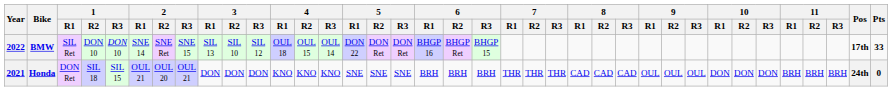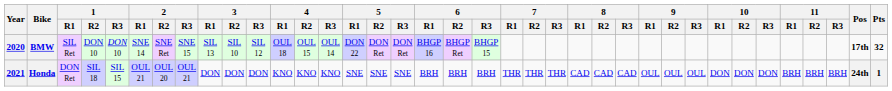 <table class="wikitable" style="text-align:center; font-size:85%">
 <tr>
 <th valign="middle" rowspan=2>Year</th>
 <th valign="middle" rowspan=2>Bike</th>
 <th colspan=3>1</th>
 <th colspan=3>2</th>
 <th colspan=3>3</th>
 <th colspan=3>4</th>
 <th colspan=3>5</th>
 <th colspan=3>6</th>
 <th colspan=3>7</th>
 <th colspan=3>8</th>
 <th colspan=3>9</th>
 <th colspan=3>10</th>
 <th colspan=3>11</th>
 <th rowspan=2>Pos</th>
 <th rowspan=2>Pts</th>
 </tr>
 <tr>
 <th>R1</th>
 <th>R2</th>
 <th>R3</th>
 <th>R1</th>
 <th>R2</th>
 <th>R3</th>
 <th>R1</th>
 <th>R2</th>
 <th>R3</th>
 <th>R1</th>
 <th>R2</th>
 <th>R3</th>
 <th>R1</th>
 <th>R2</th>
 <th>R3</th>
 <th>R1</th>
 <th>R2</th>
 <th>R3</th>
 <th>R1</th>
 <th>R2</th>
 <th>R3</th>
 <th>R1</th>
 <th>R2</th>
 <th>R3</th>
 <th>R1</th>
 <th>R2</th>
 <th>R3</th>
 <th>R1</th>
 <th>R2</th>
 <th>R3</th>
 <th>R1</th>
 <th>R2</th>
 <th>R3</th>
 </tr>
 <tr>
-<th><a href='#'>2022</a></th>
+<th><a href='#'>2020</a></th>
 <th><a href='#'>BMW</a></th>
 <td style="background:#efcfff;"><a href='#'>SIL</a><br><small>Ret</small></td>
 <td style="background:#DFFFDF;"><a href='#'>DON</a><br><small>10</small></td>
 <td style="background:#DFFFDF;"><em><a href='#'>DON</a></em><br><small>10</small></td>
 <td style="background:#DFFFDF;"><a href='#'>SNE</a><br><small>14</small></td>
 <td style="background:#EFCFFF;"><a href='#'>SNE</a><br><small>Ret</small></td>
 <td style="background:#DFFFDF;"><a href='#'>SNE</a><br><small>15</small></td>
 <td style="background:#DFFFDF;"><a href='#'>SIL</a><br><small>13</small></td>
 <td style="background:#DFFFDF;"><a href='#'>SIL</a><br><small>10</small></td>
 <td style="background:#DFFFDF;"><a href='#'>SIL</a><br><small>12</small></td>
 <td style="background:#CFCFFF;"><a href='#'>OUL</a><br><small>18</small></td>
 <td style="background:#DFFFDF;"><a href='#'>OUL</a><br><small>15</small></td>
 <td style="background:#DFFFDF;"><a href='#'>OUL</a><br><small>14</small></td>
 <td style="background:#CFCFFF;"><a href='#'>DON</a><br><small>22</small></td>
 <td style="background:#EFCFFF;"><a href='#'>DON</a><br><small>Ret</small></td>
 <td style="background:#EFCFFF;"><a href='#'>DON</a><br><small>Ret</small></td>
 <td style="background:#CFCFFF;"><a href='#'>BHGP</a><br><small>16</small></td>
 <td style="background:#EFCFFF;"><a href='#'>BHGP</a><br><small>Ret</small></td>
 <td style="background:#DFFFDF;"><a href='#'>BHGP</a><br><small>15</small></td>
 <td></td>
 <td></td>
 <td></td>
 <td></td>
 <td></td>
 <td></td>
 <td></td>
 <td></td>
 <td></td>
 <td></td>
 <td></td>
 <td></td>
 <td></td>
 <td></td>
 <td></td>
 <td><strong>17th</strong></td>
-<td><strong>33</strong></td>
+<td><strong>32</strong></td>
 </tr>
 <tr>
 <th><a href='#'>2021</a></th>
 <th><a href='#'>Honda</a></th>
 <td style="background:#EFCFFF;"><a href='#'>DON</a><br><small>Ret</small></td>
 <td style="background:#cfcfff;"><a href='#'>SIL</a><br><small>18</small></td>
 <td style="background:#dfffdf;"><a href='#'>SIL</a><br><small>15</small></td>
 <td style="background:#cfcfff;"><a href='#'>OUL</a><br><small>21</small></td>
 <td style="background:#cfcfff;"><a href='#'>OUL</a><br><small>20</small></td>
 <td style="background:#cfcfff;"><a href='#'>OUL</a><br><small>21</small></td>
 <td style="background:#;"><a href='#'>DON</a><br><small></small></td>
 <td style="background:#;"><a href='#'>DON</a><br><small></small></td>
 <td style="background:#;"><a href='#'>DON</a><br><small></small></td>
 <td style="background:#;"><a href='#'>KNO</a><br><small></small></td>
 <td style="background:#;"><a href='#'>KNO</a><br><small></small></td>
 <td style="background:#;"><a href='#'>KNO</a><br><small></small></td>
 <td style="background:#;"><a href='#'>SNE</a><br><small></small></td>
 <td style="background:#;"><a href='#'>SNE</a><br><small></small></td>
 <td style="background:#;"><a href='#'>SNE</a><br><small></small></td>
 <td style="background:#;"><a href='#'>BRH</a><br><small></small></td>
 <td style="background:#;"><a href='#'>BRH</a><br><small></small></td>
 <td style="background:#;"><a href='#'>BRH</a><br><small></small></td>
 <td style="background:#;"><a href='#'>THR</a><br><small></small></td>
 <td style="background:#;"><a href='#'>THR</a><br><small></small></td>
 <td style="background:#;"><a href='#'>THR</a><br><small></small></td>
 <td style="background:#;"><a href='#'>CAD</a><br><small></small></td>
 <td style="background:#;"><a href='#'>CAD</a><br><small></small></td>
 <td style="background:#;"><a href='#'>CAD</a><br><small></small></td>
 <td style="background:#;"><a href='#'>OUL</a><br><small></small></td>
 <td style="background:#;"><a href='#'>OUL</a><br><small></small></td>
 <td style="background:#;"><a href='#'>OUL</a><br><small></small></td>
 <td style="background:#;"><a href='#'>DON</a><br><small></small></td>
 <td style="background:#;"><a href='#'>DON</a><br><small></small></td>
 <td style="background:#;"><a href='#'>DON</a><br><small></small></td>
 <td style="background:#;"><a href='#'>BRH</a><br><small></small></td>
 <td style="background:#;"><a href='#'>BRH</a><br><small></small></td>
 <td style="background:#;"><a href='#'>BRH</a><br><small></small></td>
 <th style="background:#;">24th</th>
-<th style="background:#;">0</th>
+<th style="background:#;">1</th>
 </tr>
 </table>
